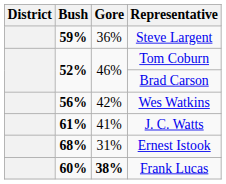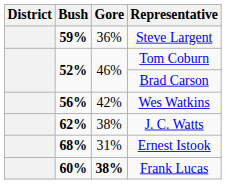 <table class=wikitable>
 <tr>
 <th>District</th>
 <th>Bush</th>
 <th>Gore</th>
 <th>Representative</th>
 </tr>
 <tr align=center>
 <th></th>
 <td><strong>59%</strong></td>
 <td>36%</td>
 <td><a href='#'>Steve Largent</a></td>
 </tr>
 <tr align=center>
 <th rowspan=2 ></th>
 <td rowspan=2><strong>52%</strong></td>
 <td rowspan=2>46%</td>
 <td><a href='#'>Tom Coburn</a></td>
 </tr>
 <tr align=center>
 <td><a href='#'>Brad Carson</a></td>
 </tr>
 <tr align=center>
 <th></th>
 <td><strong>56%</strong></td>
 <td>42%</td>
 <td><a href='#'>Wes Watkins</a></td>
 </tr>
 <tr align=center>
 <th></th>
-<td><strong>61%</strong></td>
-<td>41%</td>
+<td><strong>62%</strong></td>
+<td>38%</td>
 <td><a href='#'>J. C. Watts</a></td>
 </tr>
 <tr align=center>
 <th></th>
 <td><strong>68%</strong></td>
 <td>31%</td>
 <td><a href='#'>Ernest Istook</a></td>
 </tr>
 <tr align=center>
 <th></th>
 <td><strong>60%</strong></td>
 <td><strong>38%</strong></td>
 <td><a href='#'>Frank Lucas</a></td>
 </tr>
 </table>
